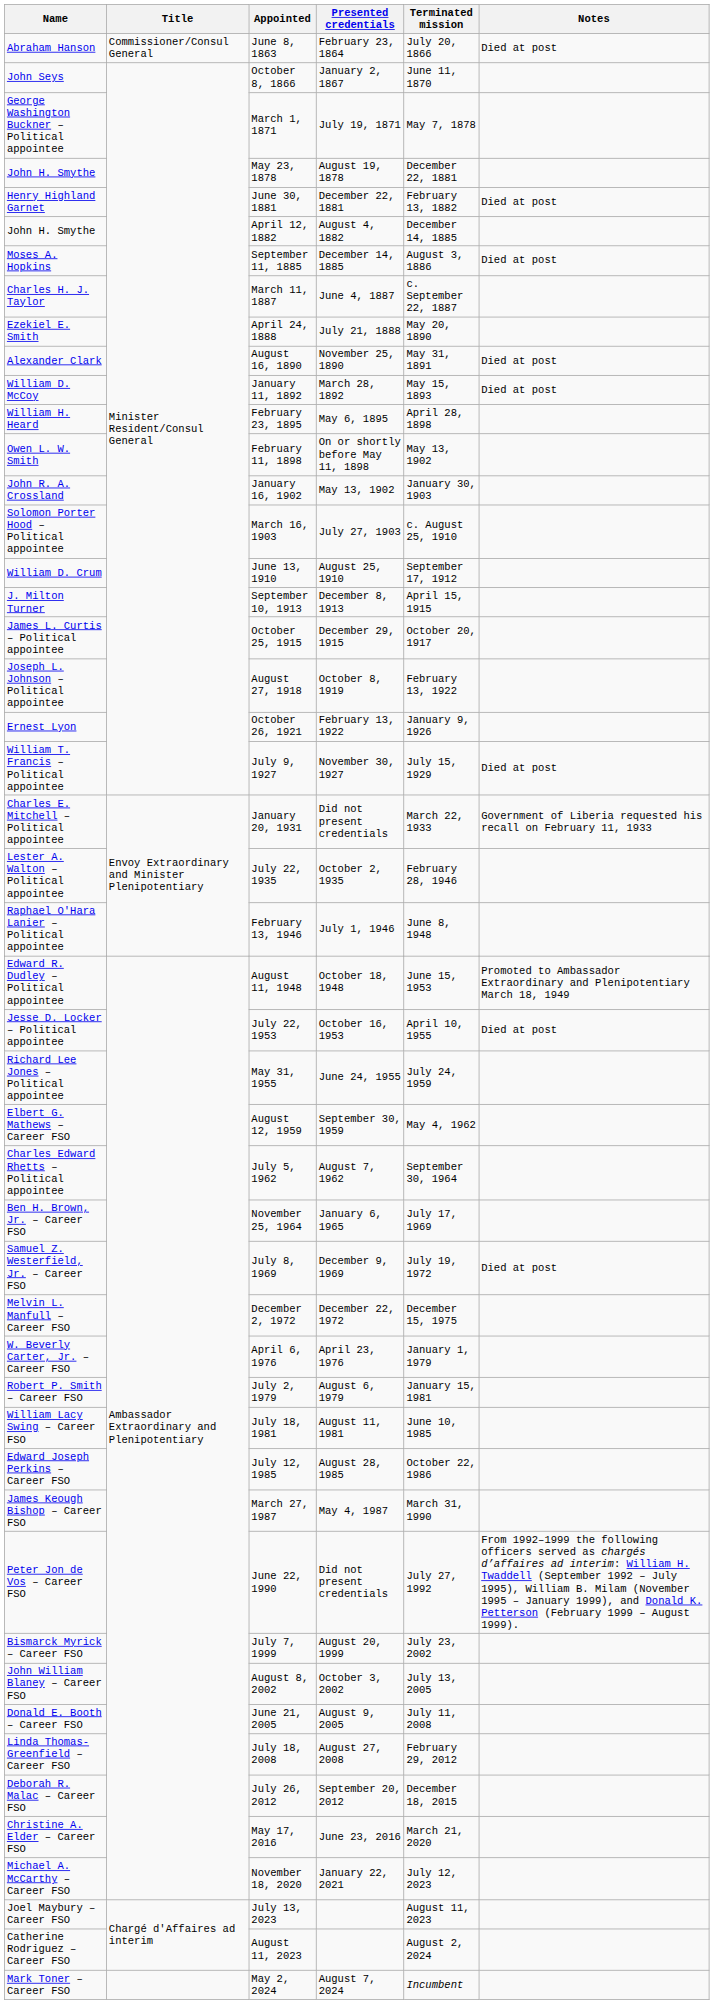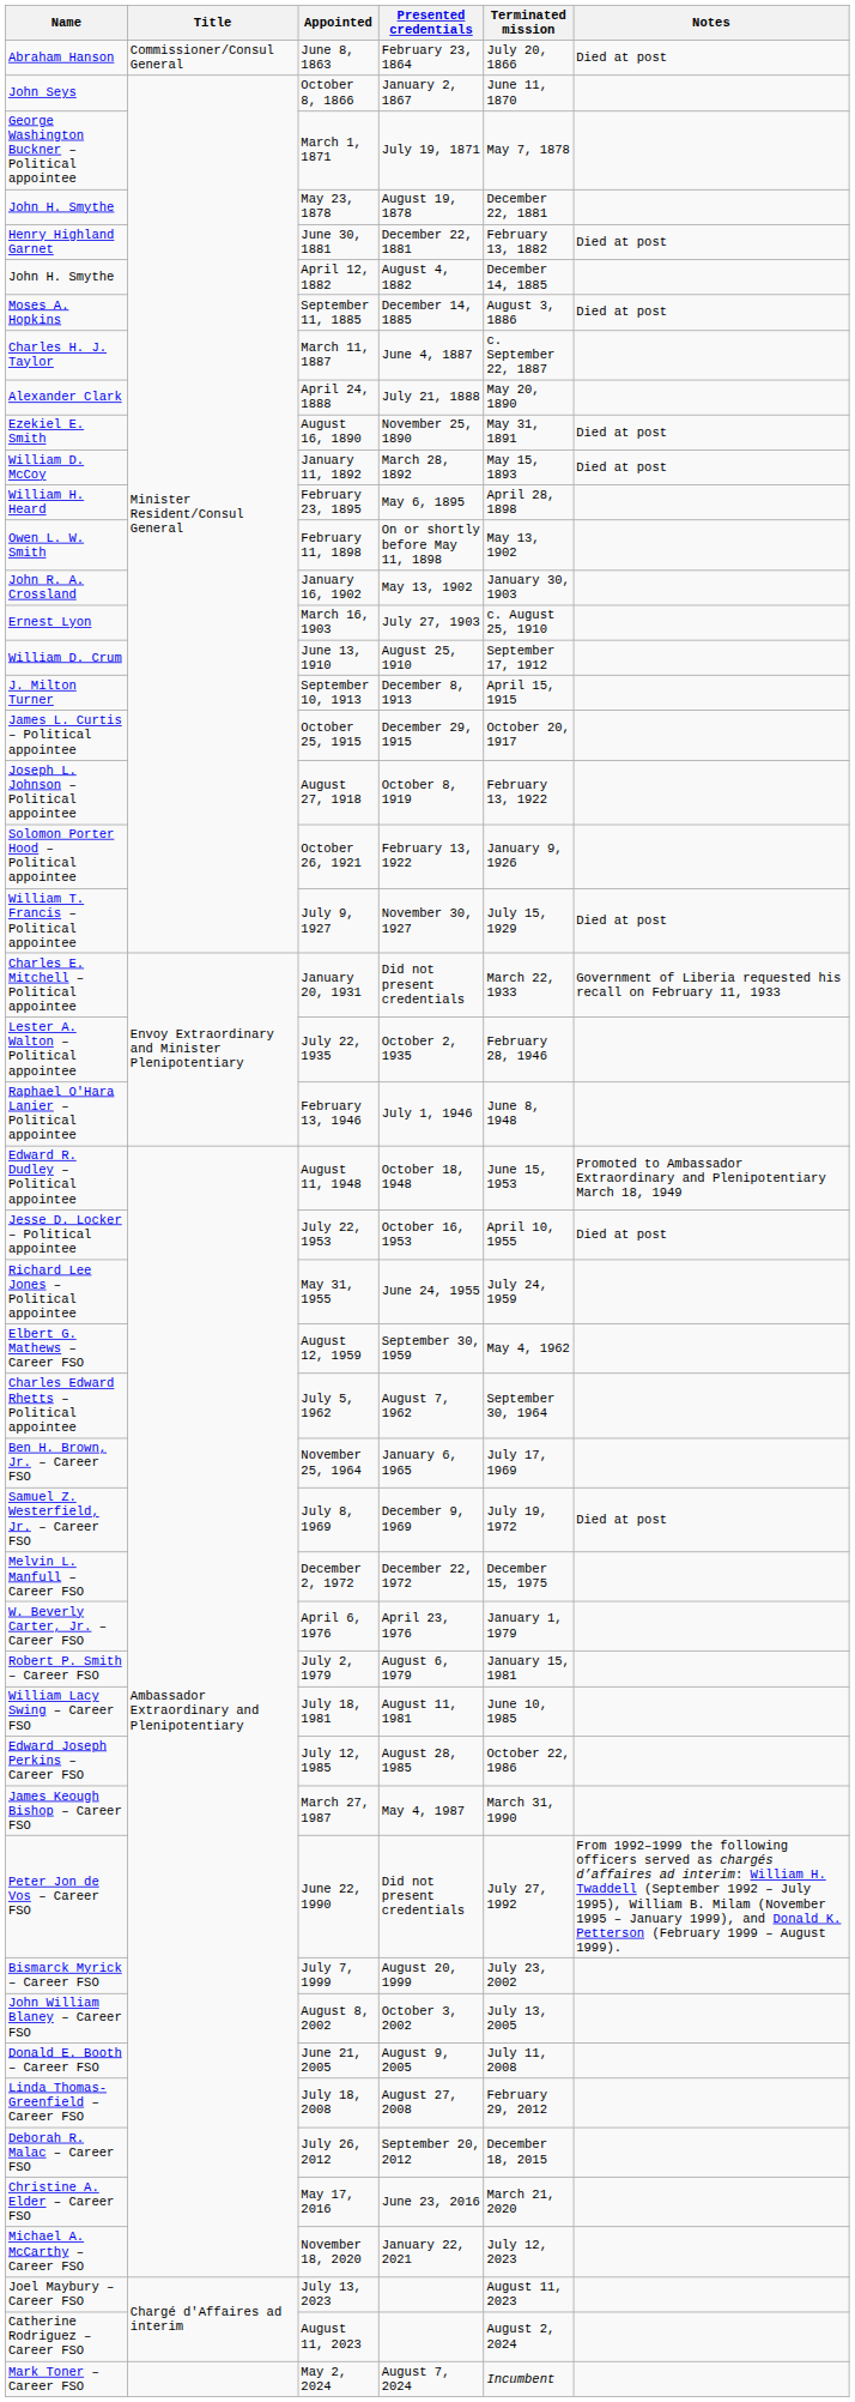 <table class="wikitable">
 <tr>
 <th>Name</th>
 <th>Title</th>
 <th>Appointed</th>
 <th><a href='#'>Presented credentials</a></th>
 <th>Terminated mission</th>
 <th>Notes</th>
 </tr>
 <tr>
 <td><a href='#'>Abraham Hanson</a></td>
 <td>Commissioner/Consul General</td>
 <td>June 8, 1863</td>
 <td>February 23, 1864</td>
 <td>July 20, 1866</td>
 <td>Died at post</td>
 </tr>
 <tr>
 <td><a href='#'>John Seys</a></td>
 <td rowspan="20">Minister Resident/Consul General</td>
 <td>October 8, 1866</td>
 <td>January 2, 1867</td>
 <td>June 11, 1870</td>
 <td></td>
 </tr>
 <tr>
 <td><a href='#'>George Washington Buckner</a> – Political appointee</td>
 <td>March 1, 1871</td>
 <td>July 19, 1871</td>
 <td>May 7, 1878</td>
 <td></td>
 </tr>
 <tr>
 <td><a href='#'>John H. Smythe</a></td>
 <td>May 23, 1878</td>
 <td>August 19, 1878</td>
 <td>December 22, 1881</td>
 <td></td>
 </tr>
 <tr>
 <td><a href='#'>Henry Highland Garnet</a></td>
 <td>June 30, 1881</td>
 <td>December 22, 1881</td>
 <td>February 13, 1882</td>
 <td>Died at post</td>
 </tr>
 <tr>
 <td>John H. Smythe</td>
 <td>April 12, 1882</td>
 <td>August 4, 1882</td>
 <td>December 14, 1885</td>
 <td></td>
 </tr>
 <tr>
 <td><a href='#'>Moses A. Hopkins</a></td>
 <td>September 11, 1885</td>
 <td>December 14, 1885</td>
 <td>August 3, 1886</td>
 <td>Died at post</td>
 </tr>
 <tr>
 <td><a href='#'>Charles H. J. Taylor</a></td>
 <td>March 11, 1887</td>
 <td>June 4, 1887</td>
 <td>c. September 22, 1887</td>
 <td></td>
 </tr>
 <tr>
-<td><a href='#'>Ezekiel E. Smith</a></td>
+<td><a href='#'>Alexander Clark</a></td>
 <td>April 24, 1888</td>
 <td>July 21, 1888</td>
 <td>May 20, 1890</td>
 <td></td>
 </tr>
 <tr>
-<td><a href='#'>Alexander Clark</a></td>
+<td><a href='#'>Ezekiel E. Smith</a></td>
 <td>August 16, 1890</td>
 <td>November 25, 1890</td>
 <td>May 31, 1891</td>
 <td>Died at post</td>
 </tr>
 <tr>
 <td><a href='#'>William D. McCoy</a></td>
 <td>January 11, 1892</td>
 <td>March 28, 1892</td>
 <td>May 15, 1893</td>
 <td>Died at post</td>
 </tr>
 <tr>
 <td><a href='#'>William H. Heard</a></td>
 <td>February 23, 1895</td>
 <td>May 6, 1895</td>
 <td>April 28, 1898</td>
 <td></td>
 </tr>
 <tr>
 <td><a href='#'>Owen L. W. Smith</a></td>
 <td>February 11, 1898</td>
 <td>On or shortly before May 11, 1898</td>
 <td>May 13, 1902</td>
 <td></td>
 </tr>
 <tr>
 <td><a href='#'>John R. A. Crossland</a></td>
 <td>January 16, 1902</td>
 <td>May 13, 1902</td>
 <td>January 30, 1903</td>
 <td></td>
 </tr>
 <tr>
-<td><a href='#'>Solomon Porter Hood</a> – Political appointee</td>
+<td><a href='#'>Ernest Lyon</a></td>
 <td>March 16, 1903</td>
 <td>July 27, 1903</td>
 <td>c. August 25, 1910</td>
 <td></td>
 </tr>
 <tr>
 <td><a href='#'>William D. Crum</a></td>
 <td>June 13, 1910</td>
 <td>August 25, 1910</td>
 <td>September 17, 1912</td>
 <td></td>
 </tr>
 <tr>
 <td><a href='#'>J. Milton Turner</a></td>
 <td>September 10, 1913</td>
 <td>December 8, 1913</td>
 <td>April 15, 1915</td>
 <td></td>
 </tr>
 <tr>
 <td><a href='#'>James L. Curtis</a> – Political appointee</td>
 <td>October 25, 1915</td>
 <td>December 29, 1915</td>
 <td>October 20, 1917</td>
 <td></td>
 </tr>
 <tr>
 <td><a href='#'>Joseph L. Johnson</a> – Political appointee</td>
 <td>August 27, 1918</td>
 <td>October 8, 1919</td>
 <td>February 13, 1922</td>
 <td></td>
 </tr>
 <tr>
-<td><a href='#'>Ernest Lyon</a></td>
+<td><a href='#'>Solomon Porter Hood</a> – Political appointee</td>
 <td>October 26, 1921</td>
 <td>February 13, 1922</td>
 <td>January 9, 1926</td>
 <td></td>
 </tr>
 <tr>
 <td><a href='#'>William T. Francis</a> – Political appointee</td>
 <td>July 9, 1927</td>
 <td>November 30, 1927</td>
 <td>July 15, 1929</td>
 <td>Died at post</td>
 </tr>
 <tr>
 <td><a href='#'>Charles E. Mitchell</a> – Political appointee</td>
 <td rowspan="4">Envoy Extraordinary and Minister Plenipotentiary</td>
 <td>January 20, 1931</td>
 <td>Did not present credentials</td>
 <td>March 22, 1933</td>
 <td>Government of Liberia requested his recall on February 11, 1933</td>
 </tr>
 <tr>
 <td><a href='#'>Lester A. Walton</a> – Political appointee</td>
 <td>July 22, 1935</td>
 <td>October 2, 1935</td>
 <td>February 28, 1946</td>
 <td></td>
 </tr>
 <tr>
 <td><a href='#'>Raphael O'Hara Lanier</a> – Political appointee</td>
 <td>February 13, 1946</td>
 <td>July 1, 1946</td>
 <td>June 8, 1948</td>
 <td></td>
 </tr>
 <tr>
 <td rowspan="2"><a href='#'>Edward R. Dudley</a> – Political appointee</td>
 <td rowspan="2">August 11, 1948</td>
 <td rowspan="2">October 18, 1948</td>
 <td rowspan="2">June 15, 1953</td>
 <td rowspan="2">Promoted to Ambassador Extraordinary and Plenipotentiary March 18, 1949</td>
 </tr>
 <tr>
 <td rowspan="21">Ambassador Extraordinary and Plenipotentiary</td>
 </tr>
 <tr>
 <td><a href='#'>Jesse D. Locker</a> – Political appointee</td>
 <td>July 22, 1953</td>
 <td>October 16, 1953</td>
 <td>April 10, 1955</td>
 <td>Died at post</td>
 </tr>
 <tr>
 <td><a href='#'>Richard Lee Jones</a> – Political appointee</td>
 <td>May 31, 1955</td>
 <td>June 24, 1955</td>
 <td>July 24, 1959</td>
 <td></td>
 </tr>
 <tr>
 <td><a href='#'>Elbert G. Mathews</a> – Career FSO</td>
 <td>August 12, 1959</td>
 <td>September 30, 1959</td>
 <td>May 4, 1962</td>
 <td></td>
 </tr>
 <tr>
 <td><a href='#'>Charles Edward Rhetts</a> – Political appointee</td>
 <td>July 5, 1962</td>
 <td>August 7, 1962</td>
 <td>September 30, 1964</td>
 <td></td>
 </tr>
 <tr>
 <td><a href='#'>Ben H. Brown, Jr.</a> – Career FSO</td>
 <td>November 25, 1964</td>
 <td>January 6, 1965</td>
 <td>July 17, 1969</td>
 <td></td>
 </tr>
 <tr>
 <td><a href='#'>Samuel Z. Westerfield, Jr.</a> – Career FSO</td>
 <td>July 8, 1969</td>
 <td>December 9, 1969</td>
 <td>July 19, 1972</td>
 <td>Died at post</td>
 </tr>
 <tr>
 <td><a href='#'>Melvin L. Manfull</a> – Career FSO</td>
 <td>December 2, 1972</td>
 <td>December 22, 1972</td>
 <td>December 15, 1975</td>
 <td></td>
 </tr>
 <tr>
 <td><a href='#'>W. Beverly Carter, Jr.</a> – Career FSO</td>
 <td>April 6, 1976</td>
 <td>April 23, 1976</td>
 <td>January 1, 1979</td>
 <td></td>
 </tr>
 <tr>
 <td><a href='#'>Robert P. Smith</a> – Career FSO</td>
 <td>July 2, 1979</td>
 <td>August 6, 1979</td>
 <td>January 15, 1981</td>
 <td></td>
 </tr>
 <tr>
 <td><a href='#'>William Lacy Swing</a> – Career FSO</td>
 <td>July 18, 1981</td>
 <td>August 11, 1981</td>
 <td>June 10, 1985</td>
 <td></td>
 </tr>
 <tr>
 <td><a href='#'>Edward Joseph Perkins</a> – Career FSO</td>
 <td>July 12, 1985</td>
 <td>August 28, 1985</td>
 <td>October 22, 1986</td>
 <td></td>
 </tr>
 <tr>
 <td><a href='#'>James Keough Bishop</a> – Career FSO</td>
 <td>March 27, 1987</td>
 <td>May 4, 1987</td>
 <td>March 31, 1990</td>
 <td></td>
 </tr>
 <tr>
 <td><a href='#'>Peter Jon de Vos</a> – Career FSO</td>
 <td>June 22, 1990</td>
 <td>Did not present credentials</td>
 <td>July 27, 1992</td>
 <td>From 1992–1999 the following officers served as <em>chargés d’affaires ad interim</em>: <a href='#'>William H. Twaddell</a> (September 1992 – July 1995), William B. Milam (November 1995 – January 1999), and <a href='#'>Donald K. Petterson</a> (February 1999 – August 1999).</td>
 </tr>
 <tr>
 <td><a href='#'>Bismarck Myrick</a> – Career FSO</td>
 <td>July 7, 1999</td>
 <td>August 20, 1999</td>
 <td>July 23, 2002</td>
 <td></td>
 </tr>
 <tr>
 <td><a href='#'>John William Blaney</a> – Career FSO</td>
 <td>August 8, 2002</td>
 <td>October 3, 2002</td>
 <td>July 13, 2005</td>
 <td></td>
 </tr>
 <tr>
 <td><a href='#'>Donald E. Booth</a> – Career FSO</td>
 <td>June 21, 2005</td>
 <td>August 9, 2005</td>
 <td>July 11, 2008</td>
 <td></td>
 </tr>
 <tr>
 <td><a href='#'>Linda Thomas-Greenfield</a> – Career FSO</td>
 <td>July 18, 2008</td>
 <td>August 27, 2008</td>
 <td>February 29, 2012</td>
 <td></td>
 </tr>
 <tr>
 <td><a href='#'>Deborah R. Malac</a> – Career FSO</td>
 <td>July 26, 2012</td>
 <td>September 20, 2012</td>
 <td>December 18, 2015</td>
 <td></td>
 </tr>
 <tr>
 <td><a href='#'>Christine A. Elder</a> – Career FSO</td>
 <td>May 17, 2016</td>
 <td>June 23, 2016</td>
 <td>March 21, 2020</td>
 <td></td>
 </tr>
 <tr>
 <td><a href='#'>Michael A. McCarthy</a> – Career FSO</td>
 <td>November 18, 2020</td>
 <td>January 22, 2021</td>
 <td>July 12, 2023</td>
 <td></td>
 </tr>
 <tr>
 <td>Joel Maybury – Career FSO</td>
 <td rowspan="2">Chargé d'Affaires ad interim</td>
 <td>July 13, 2023</td>
 <td></td>
 <td>August 11, 2023</td>
 <td></td>
 </tr>
 <tr>
 <td>Catherine Rodriguez – Career FSO</td>
 <td>August 11, 2023</td>
 <td></td>
 <td>August 2, 2024</td>
 <td></td>
 </tr>
 <tr>
 <td><a href='#'>Mark Toner</a> – Career FSO</td>
 <td></td>
 <td>May 2, 2024</td>
 <td>August 7, 2024</td>
 <td><em>Incumbent</em></td>
 <td></td>
 </tr>
 </table>
